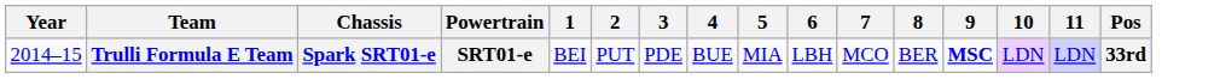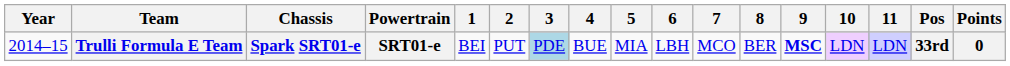 <table class="wikitable" style="text-align:center; font-size:85%">
 <tr>
 <th>Year</th>
 <th>Team</th>
 <th>Chassis</th>
 <th>Powertrain</th>
 <th>1</th>
 <th>2</th>
 <th>3</th>
 <th>4</th>
 <th>5</th>
 <th>6</th>
 <th>7</th>
 <th>8</th>
 <th>9</th>
 <th>10</th>
 <th>11</th>
 <th>Pos</th>
+<th>Points</th>
 </tr>
 <tr>
 <td nowrap><a href='#'>2014–15</a></td>
 <th nowrap><a href='#'>Trulli Formula E Team</a></th>
 <th nowrap><a href='#'>Spark</a> <a href='#'>SRT01-e</a></th>
 <th>SRT01-e</th>
 <td><a href='#'>BEI</a></td>
 <td><a href='#'>PUT</a></td>
-<td><a href='#'>PDE</a></td>
+<td style="background: lightblue;"><a href='#'>PDE</a></td>
 <td><a href='#'>BUE</a></td>
 <td><a href='#'>MIA</a></td>
 <td><a href='#'>LBH</a></td>
 <td><a href='#'>MCO</a></td>
 <td><a href='#'>BER</a></td>
 <td><strong><a href='#'>MSC</a></strong></td>
 <td style="background:#EFCFFF;"><a href='#'>LDN</a><br></td>
 <td style="background:#CFCFFF;"><a href='#'>LDN</a><br></td>
 <th>33rd</th>
+<th>0</th>
 </tr>
 </table>
